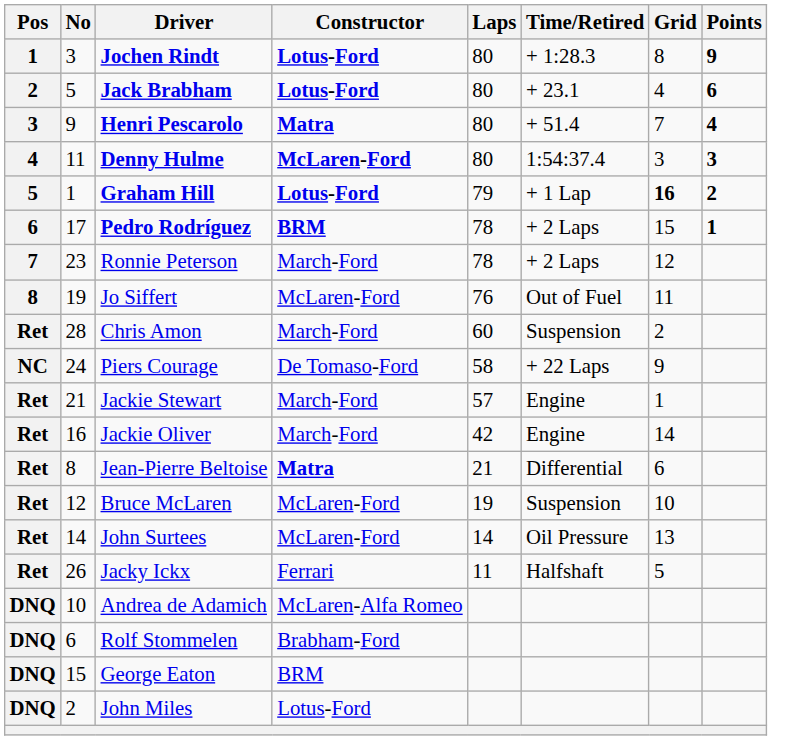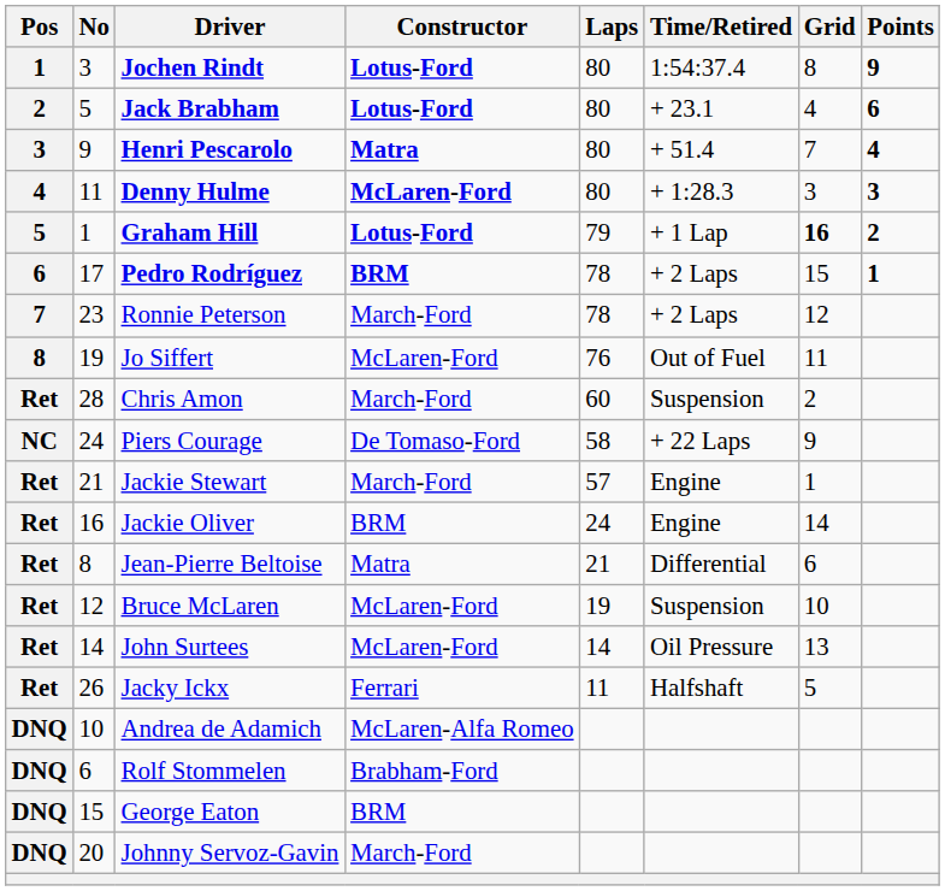 <table class="wikitable" style="font-size: 95%;">
 <tr>
 <th>Pos</th>
 <th>No</th>
 <th>Driver</th>
 <th>Constructor</th>
 <th>Laps</th>
 <th>Time/Retired</th>
 <th>Grid</th>
 <th>Points</th>
 </tr>
 <tr>
 <th>1</th>
 <td>3</td>
 <td> <strong><a href='#'>Jochen Rindt</a></strong></td>
 <td><strong><a href='#'>Lotus</a>-<a href='#'>Ford</a></strong></td>
 <td>80</td>
-<td>+ 1:28.3</td>
+<td>1:54:37.4</td>
 <td>8</td>
 <td><strong>9</strong></td>
 </tr>
 <tr>
 <th>2</th>
 <td>5</td>
 <td> <strong><a href='#'>Jack Brabham</a></strong></td>
 <td><strong><a href='#'>Lotus</a>-<a href='#'>Ford</a></strong></td>
 <td>80</td>
 <td>+ 23.1</td>
 <td>4</td>
 <td><strong>6</strong></td>
 </tr>
 <tr>
 <th>3</th>
 <td>9</td>
 <td> <strong><a href='#'>Henri Pescarolo</a></strong></td>
 <td><strong><a href='#'>Matra</a></strong></td>
 <td>80</td>
 <td>+ 51.4</td>
 <td>7</td>
 <td><strong>4</strong></td>
 </tr>
 <tr>
 <th>4</th>
 <td>11</td>
 <td> <strong><a href='#'>Denny Hulme</a></strong></td>
 <td><strong><a href='#'>McLaren</a>-<a href='#'>Ford</a></strong></td>
 <td>80</td>
-<td>1:54:37.4</td>
+<td>+ 1:28.3</td>
 <td>3</td>
 <td><strong>3</strong></td>
 </tr>
 <tr>
 <th>5</th>
 <td>1</td>
 <td> <strong><a href='#'>Graham Hill</a></strong></td>
 <td><strong><a href='#'>Lotus</a>-<a href='#'>Ford</a></strong></td>
 <td>79</td>
 <td>+ 1 Lap</td>
 <td><strong>16</strong></td>
 <td><strong>2</strong></td>
 </tr>
 <tr>
 <th>6</th>
 <td>17</td>
 <td> <strong><a href='#'>Pedro Rodríguez</a></strong></td>
 <td><strong><a href='#'>BRM</a></strong></td>
 <td>78</td>
 <td>+ 2 Laps</td>
 <td>15</td>
 <td><strong>1</strong></td>
 </tr>
 <tr>
 <th>7</th>
 <td>23</td>
 <td> <a href='#'>Ronnie Peterson</a></td>
 <td><a href='#'>March</a>-<a href='#'>Ford</a></td>
 <td>78</td>
 <td>+ 2 Laps</td>
 <td>12</td>
 <td> </td>
 </tr>
 <tr>
 <th>8</th>
 <td>19</td>
 <td> <a href='#'>Jo Siffert</a></td>
 <td><a href='#'>McLaren</a>-<a href='#'>Ford</a></td>
 <td>76</td>
 <td>Out of Fuel</td>
 <td>11</td>
 <td> </td>
 </tr>
 <tr>
 <th>Ret</th>
 <td>28</td>
 <td> <a href='#'>Chris Amon</a></td>
 <td><a href='#'>March</a>-<a href='#'>Ford</a></td>
 <td>60</td>
 <td>Suspension</td>
 <td>2</td>
 <td> </td>
 </tr>
 <tr>
 <th>NC</th>
 <td>24</td>
 <td> <a href='#'>Piers Courage</a></td>
 <td><a href='#'>De Tomaso</a>-<a href='#'>Ford</a></td>
 <td>58</td>
 <td>+ 22 Laps</td>
 <td>9</td>
 <td> </td>
 </tr>
 <tr>
 <th>Ret</th>
 <td>21</td>
 <td> <a href='#'>Jackie Stewart</a></td>
 <td><a href='#'>March</a>-<a href='#'>Ford</a></td>
 <td>57</td>
 <td>Engine</td>
 <td>1</td>
 <td> </td>
 </tr>
 <tr>
 <th>Ret</th>
 <td>16</td>
 <td> <a href='#'>Jackie Oliver</a></td>
-<td><a href='#'>March</a>-<a href='#'>Ford</a></td>
-<td>42</td>
+<td><a href='#'>BRM</a></td>
+<td>24</td>
 <td>Engine</td>
 <td>14</td>
 <td> </td>
 </tr>
 <tr>
 <th>Ret</th>
 <td>8</td>
 <td> <a href='#'>Jean-Pierre Beltoise</a></td>
-<td><strong><a href='#'>Matra</a></strong></td>
+<td><a href='#'>Matra</a></td>
 <td>21</td>
 <td>Differential</td>
 <td>6</td>
 <td> </td>
 </tr>
 <tr>
 <th>Ret</th>
 <td>12</td>
 <td> <a href='#'>Bruce McLaren</a></td>
 <td><a href='#'>McLaren</a>-<a href='#'>Ford</a></td>
 <td>19</td>
 <td>Suspension</td>
 <td>10</td>
 <td> </td>
 </tr>
 <tr>
 <th>Ret</th>
 <td>14</td>
 <td> <a href='#'>John Surtees</a></td>
 <td><a href='#'>McLaren</a>-<a href='#'>Ford</a></td>
 <td>14</td>
 <td>Oil Pressure</td>
 <td>13</td>
 <td> </td>
 </tr>
 <tr>
 <th>Ret</th>
 <td>26</td>
 <td> <a href='#'>Jacky Ickx</a></td>
 <td><a href='#'>Ferrari</a></td>
 <td>11</td>
 <td>Halfshaft</td>
 <td>5</td>
 <td> </td>
 </tr>
 <tr>
 <th>DNQ</th>
 <td>10</td>
 <td> <a href='#'>Andrea de Adamich</a></td>
 <td><a href='#'>McLaren</a>-<a href='#'>Alfa Romeo</a></td>
 <td> </td>
 <td></td>
 <td></td>
 <td> </td>
 </tr>
 <tr>
 <th>DNQ</th>
 <td>6</td>
 <td> <a href='#'>Rolf Stommelen</a></td>
 <td><a href='#'>Brabham</a>-<a href='#'>Ford</a></td>
 <td> </td>
 <td></td>
 <td></td>
 <td> </td>
 </tr>
 <tr>
 <th>DNQ</th>
 <td>15</td>
 <td> <a href='#'>George Eaton</a></td>
 <td><a href='#'>BRM</a></td>
 <td> </td>
 <td></td>
 <td></td>
 <td> </td>
 </tr>
 <tr>
 <th>DNQ</th>
-<td>2</td>
-<td> <a href='#'>John Miles</a></td>
-<td><a href='#'>Lotus</a>-<a href='#'>Ford</a></td>
+<td>20</td>
+<td> <a href='#'>Johnny Servoz-Gavin</a></td>
+<td><a href='#'>March</a>-<a href='#'>Ford</a></td>
 <td> </td>
-<td></td>
-<td></td>
+<td> </td>
+<td> </td>
 <td> </td>
 </tr>
 <tr>
 <th colspan="8"></th>
 </tr>
 </table>
